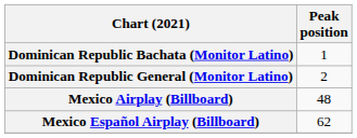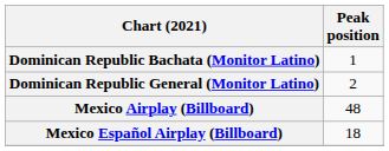 <table class="wikitable sortable plainrowheaders" style="text-align:center;">
 <tr>
 <th scope="col">Chart (2021)</th>
 <th scope="col">Peak<br>position</th>
 </tr>
 <tr>
 <th scope="row">Dominican Republic Bachata (<a href='#'>Monitor Latino</a>)</th>
 <td align=center>1</td>
 </tr>
 <tr>
 <th scope="row">Dominican Republic General (<a href='#'>Monitor Latino</a>)</th>
 <td align=center>2</td>
 </tr>
 <tr>
 <th scope="row">Mexico <a href='#'>Airplay</a> (<a href='#'>Billboard</a>) </th>
 <td align=center>48</td>
 </tr>
 <tr>
 <th scope="row">Mexico <a href='#'>Español Airplay</a> (<a href='#'>Billboard</a>) </th>
-<td align=center>62</td>
+<td align=center>18</td>
 </tr>
 <tr>
 </tr>
 <tr>
 </tr>
 <tr>
 </tr>
 </table>
